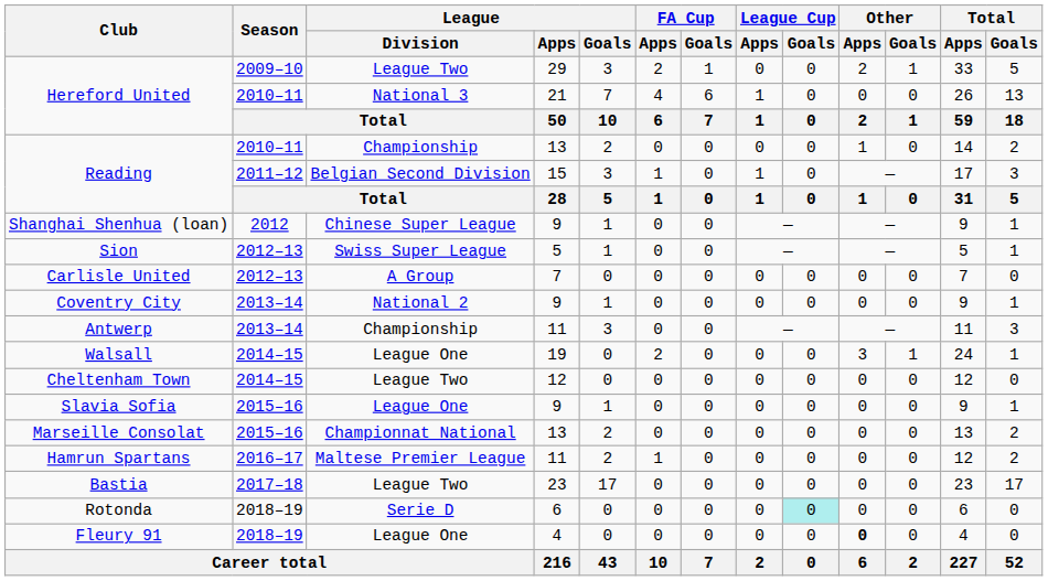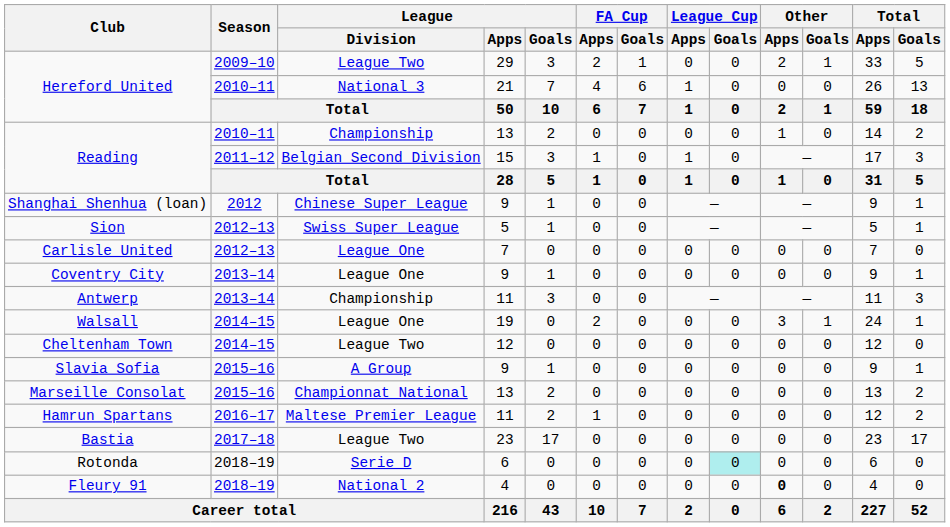 <table class="wikitable" style="text-align: center;">
 <tr>
 <th rowspan="2">Club</th>
 <th rowspan="2">Season</th>
 <th colspan="3">League</th>
 <th colspan="2"><a href='#'>FA Cup</a></th>
 <th colspan="2"><a href='#'>League Cup</a></th>
 <th colspan="2">Other</th>
 <th colspan="2">Total</th>
 </tr>
 <tr>
 <th>Division</th>
 <th>Apps</th>
 <th>Goals</th>
 <th>Apps</th>
 <th>Goals</th>
 <th>Apps</th>
 <th>Goals</th>
 <th>Apps</th>
 <th>Goals</th>
 <th>Apps</th>
 <th>Goals</th>
 </tr>
 <tr>
 <td rowspan="3"><a href='#'>Hereford United</a></td>
 <td><a href='#'>2009–10</a></td>
 <td><a href='#'>League Two</a></td>
 <td>29</td>
 <td>3</td>
 <td>2</td>
 <td>1</td>
 <td>0</td>
 <td>0</td>
 <td>2</td>
 <td>1</td>
 <td>33</td>
 <td>5</td>
 </tr>
 <tr>
 <td><a href='#'>2010–11</a></td>
 <td><a href='#'>National 3</a></td>
 <td>21</td>
 <td>7</td>
 <td>4</td>
 <td>6</td>
 <td>1</td>
 <td>0</td>
 <td>0</td>
 <td>0</td>
 <td>26</td>
 <td>13</td>
 </tr>
 <tr>
 <th colspan="2">Total</th>
 <th>50</th>
 <th>10</th>
 <th>6</th>
 <th>7</th>
 <th>1</th>
 <th>0</th>
 <th>2</th>
 <th>1</th>
 <th>59</th>
 <th>18</th>
 </tr>
 <tr>
 <td rowspan="3"><a href='#'>Reading</a></td>
 <td><a href='#'>2010–11</a></td>
 <td><a href='#'>Championship</a></td>
 <td>13</td>
 <td>2</td>
 <td>0</td>
 <td>0</td>
 <td>0</td>
 <td>0</td>
 <td>1</td>
 <td>0</td>
 <td>14</td>
 <td>2</td>
 </tr>
 <tr>
 <td><a href='#'>2011–12</a></td>
 <td><a href='#'>Belgian Second Division</a></td>
 <td>15</td>
 <td>3</td>
 <td>1</td>
 <td>0</td>
 <td>1</td>
 <td>0</td>
 <td colspan=2>—</td>
 <td>17</td>
 <td>3</td>
 </tr>
 <tr>
 <th colspan="2">Total</th>
 <th>28</th>
 <th>5</th>
 <th>1</th>
 <th>0</th>
 <th>1</th>
 <th>0</th>
 <th>1</th>
 <th>0</th>
 <th>31</th>
 <th>5</th>
 </tr>
 <tr>
 <td><a href='#'>Shanghai Shenhua</a> (loan)</td>
 <td><a href='#'>2012</a></td>
 <td><a href='#'>Chinese Super League</a></td>
 <td>9</td>
 <td>1</td>
 <td>0</td>
 <td>0</td>
 <td colspan=2>—</td>
 <td colspan=2>—</td>
 <td>9</td>
 <td>1</td>
 </tr>
 <tr>
 <td><a href='#'>Sion</a></td>
 <td><a href='#'>2012–13</a></td>
 <td><a href='#'>Swiss Super League</a></td>
 <td>5</td>
 <td>1</td>
 <td>0</td>
 <td>0</td>
 <td colspan=2>—</td>
 <td colspan=2>—</td>
 <td>5</td>
 <td>1</td>
 </tr>
 <tr>
 <td><a href='#'>Carlisle United</a></td>
 <td><a href='#'>2012–13</a></td>
-<td><a href='#'>A Group</a></td>
+<td><a href='#'>League One</a></td>
 <td>7</td>
 <td>0</td>
 <td>0</td>
 <td>0</td>
 <td>0</td>
 <td>0</td>
 <td>0</td>
 <td>0</td>
 <td>7</td>
 <td>0</td>
 </tr>
 <tr>
 <td><a href='#'>Coventry City</a></td>
 <td><a href='#'>2013–14</a></td>
-<td><a href='#'>National 2</a></td>
+<td>League One</td>
 <td>9</td>
 <td>1</td>
 <td>0</td>
 <td>0</td>
 <td>0</td>
 <td>0</td>
 <td>0</td>
 <td>0</td>
 <td>9</td>
 <td>1</td>
 </tr>
 <tr>
 <td><a href='#'>Antwerp</a></td>
 <td><a href='#'>2013–14</a></td>
 <td>Championship</td>
 <td>11</td>
 <td>3</td>
 <td>0</td>
 <td>0</td>
 <td colspan=2>—</td>
 <td colspan=2>—</td>
 <td>11</td>
 <td>3</td>
 </tr>
 <tr>
 <td><a href='#'>Walsall</a></td>
 <td><a href='#'>2014–15</a></td>
 <td>League One</td>
 <td>19</td>
 <td>0</td>
 <td>2</td>
 <td>0</td>
 <td>0</td>
 <td>0</td>
 <td>3</td>
 <td>1</td>
 <td>24</td>
 <td>1</td>
 </tr>
 <tr>
 <td><a href='#'>Cheltenham Town</a></td>
 <td><a href='#'>2014–15</a></td>
 <td>League Two</td>
 <td>12</td>
 <td>0</td>
 <td>0</td>
 <td>0</td>
 <td>0</td>
 <td>0</td>
 <td>0</td>
 <td>0</td>
 <td>12</td>
 <td>0</td>
 </tr>
 <tr>
 <td><a href='#'>Slavia Sofia</a></td>
 <td><a href='#'>2015–16</a></td>
-<td><a href='#'>League One</a></td>
+<td><a href='#'>A Group</a></td>
 <td>9</td>
 <td>1</td>
 <td>0</td>
 <td>0</td>
 <td>0</td>
 <td>0</td>
 <td>0</td>
 <td>0</td>
 <td>9</td>
 <td>1</td>
 </tr>
 <tr>
 <td><a href='#'>Marseille Consolat</a></td>
 <td><a href='#'>2015–16</a></td>
 <td><a href='#'>Championnat National</a></td>
 <td>13</td>
 <td>2</td>
 <td>0</td>
 <td>0</td>
 <td>0</td>
 <td>0</td>
 <td>0</td>
 <td>0</td>
 <td>13</td>
 <td>2</td>
 </tr>
 <tr>
 <td><a href='#'>Hamrun Spartans</a></td>
 <td><a href='#'>2016–17</a></td>
 <td><a href='#'>Maltese Premier League</a></td>
 <td>11</td>
 <td>2</td>
 <td>1</td>
 <td>0</td>
 <td>0</td>
 <td>0</td>
 <td>0</td>
 <td>0</td>
 <td>12</td>
 <td>2</td>
 </tr>
 <tr>
 <td><a href='#'>Bastia</a></td>
 <td><a href='#'>2017–18</a></td>
 <td>League Two</td>
 <td>23</td>
 <td>17</td>
 <td>0</td>
 <td>0</td>
 <td>0</td>
 <td>0</td>
 <td>0</td>
 <td>0</td>
 <td>23</td>
 <td>17</td>
 </tr>
 <tr>
 <td>Rotonda</td>
 <td>2018–19</td>
 <td><a href='#'>Serie D</a></td>
 <td>6</td>
 <td>0</td>
 <td>0</td>
 <td>0</td>
 <td>0</td>
 <td style="background: paleturquoise;">0</td>
 <td>0</td>
 <td>0</td>
 <td>6</td>
 <td>0</td>
 </tr>
 <tr>
 <td><a href='#'>Fleury 91</a></td>
 <td><a href='#'>2018–19</a></td>
-<td>League One</td>
+<td><a href='#'>National 2</a></td>
 <td>4</td>
 <td>0</td>
 <td>0</td>
 <td>0</td>
 <td>0</td>
 <td>0</td>
 <td><strong>0</strong></td>
 <td>0</td>
 <td>4</td>
 <td>0</td>
 </tr>
 <tr>
 <th colspan="3">Career total</th>
 <th>216</th>
 <th>43</th>
 <th>10</th>
 <th>7</th>
 <th>2</th>
 <th>0</th>
 <th>6</th>
 <th>2</th>
 <th>227</th>
 <th>52</th>
 </tr>
 </table>
